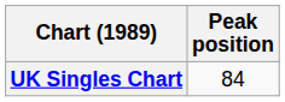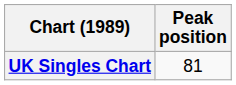 <table class="wikitable plainrowheaders">
 <tr>
 <th scope="col">Chart (1989)</th>
 <th scope="col">Peak<br>position</th>
 </tr>
 <tr>
 <th scope="row"><a href='#'>UK Singles Chart</a></th>
-<td align="center">84</td>
+<td align="center">81</td>
 </tr>
 </table>
